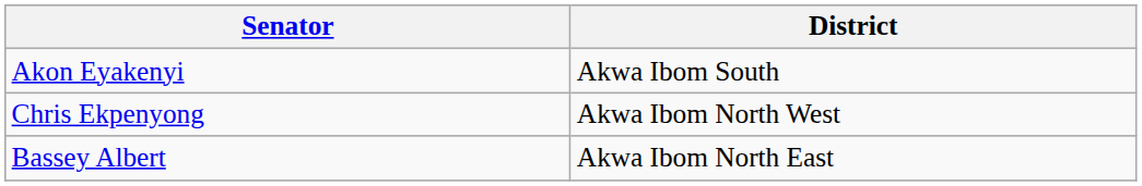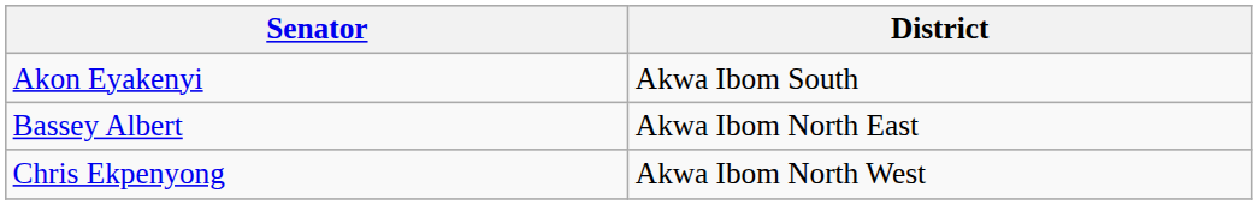 <table class="wikitable">
 <tr>
 <th style="width:20em"><a href='#'>Senator</a></th>
 <th style="width:20em">District</th>
 </tr>
 <tr>
 <td><a href='#'>Akon Eyakenyi</a></td>
 <td>Akwa Ibom South</td>
 </tr>
 <tr>
+<td><a href='#'>Bassey Albert</a></td>
+<td>Akwa Ibom North East</td>
+</tr>
+<tr>
 <td><a href='#'>Chris Ekpenyong</a></td>
 <td>Akwa Ibom North West</td>
 </tr>
-<tr>
-<td><a href='#'>Bassey Albert</a></td>
-<td>Akwa Ibom North East</td>
-</tr>
 </table>
